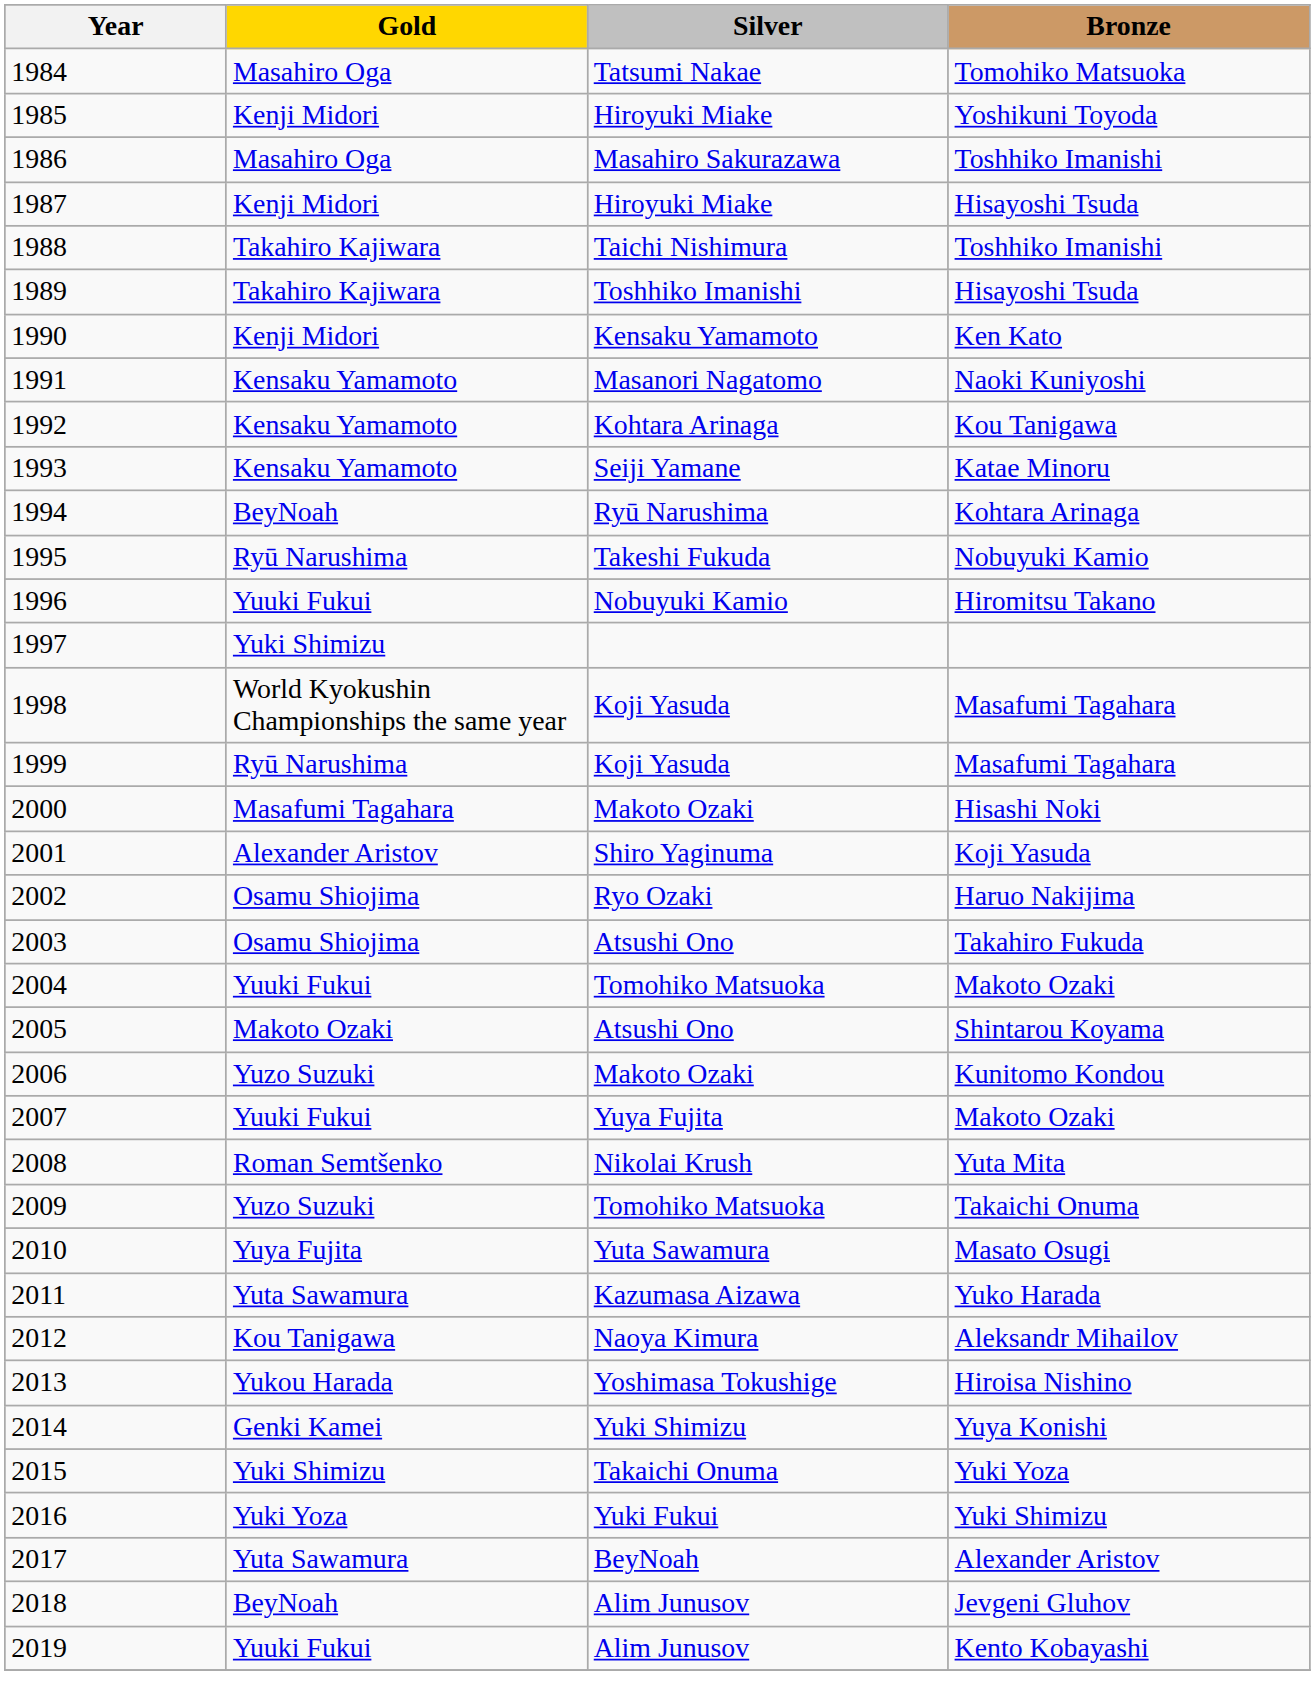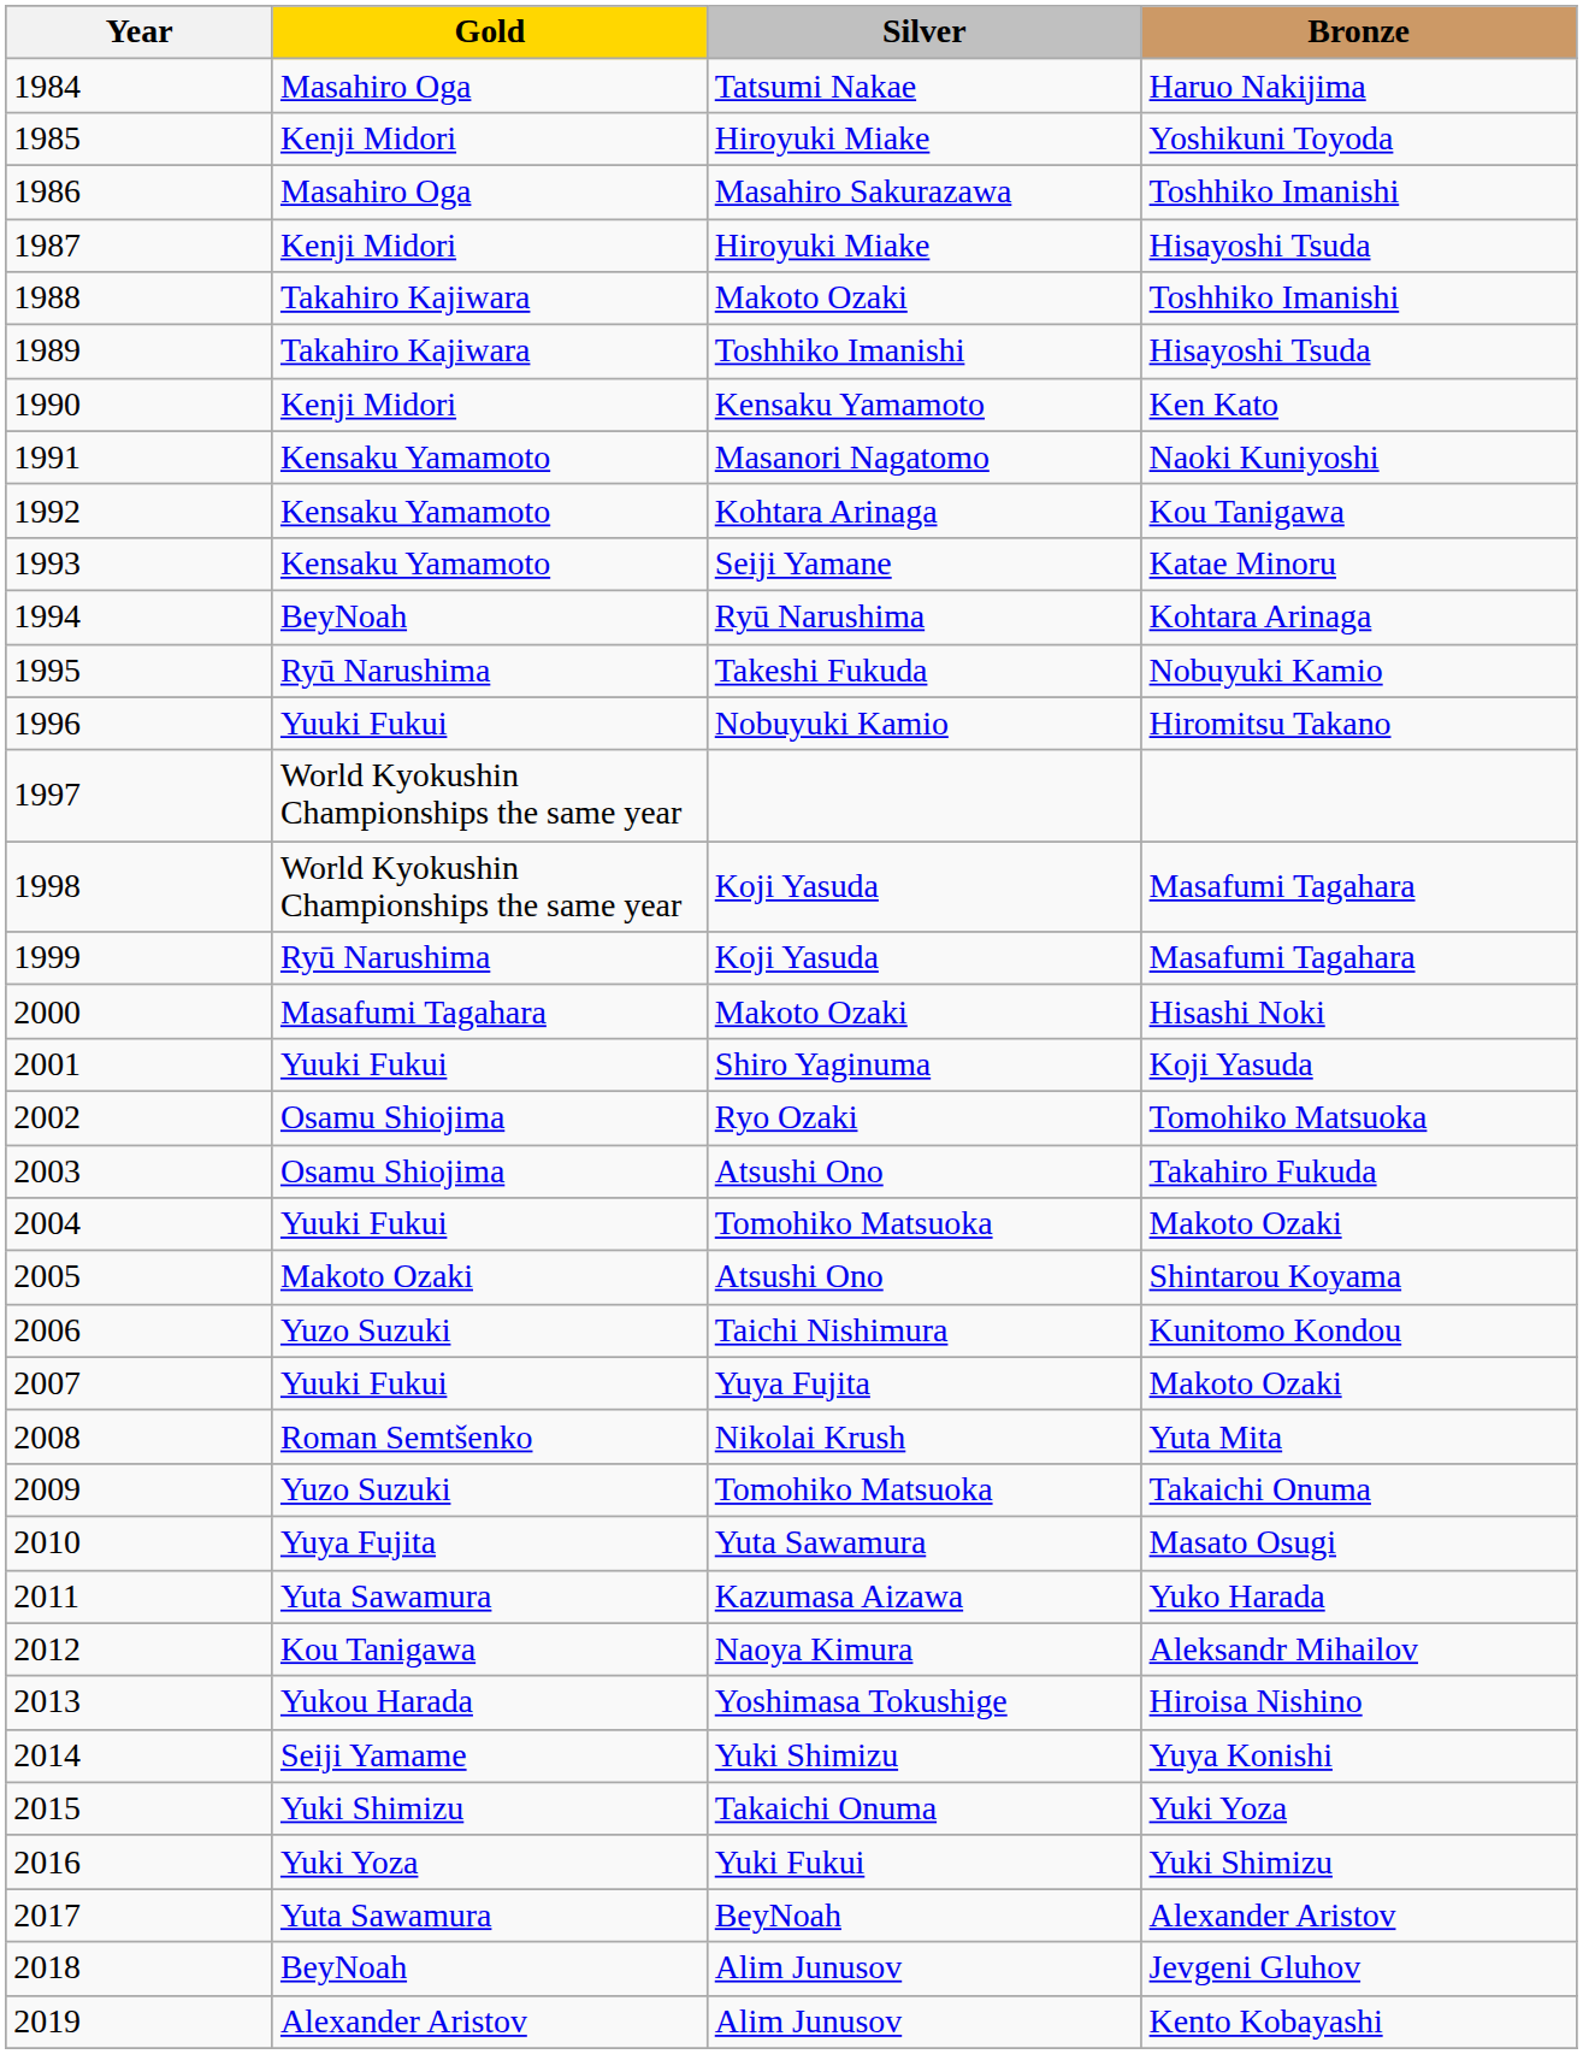 <table class="wikitable">
 <tr align=center>
 <th width="120">Year</th>
 <td width="200" bgcolor="gold"><strong>Gold</strong></td>
 <td width="200" bgcolor="silver"><strong>Silver</strong></td>
 <td width="200" bgcolor="CC9966"><strong>Bronze</strong></td>
 </tr>
 <tr>
 <td>1984</td>
 <td> <a href='#'>Masahiro Oga</a></td>
 <td> <a href='#'>Tatsumi Nakae</a></td>
-<td> <a href='#'>Tomohiko Matsuoka</a></td>
+<td> <a href='#'>Haruo Nakijima</a></td>
 </tr>
 <tr>
 <td>1985</td>
 <td> <a href='#'>Kenji Midori</a></td>
 <td> <a href='#'>Hiroyuki Miake</a></td>
 <td> <a href='#'>Yoshikuni Toyoda</a></td>
 </tr>
 <tr>
 <td>1986</td>
 <td> <a href='#'>Masahiro Oga</a></td>
 <td> <a href='#'>Masahiro Sakurazawa</a></td>
 <td> <a href='#'>Toshhiko Imanishi</a></td>
 </tr>
 <tr>
 <td>1987</td>
 <td> <a href='#'>Kenji Midori</a></td>
 <td> <a href='#'>Hiroyuki Miake</a></td>
 <td> <a href='#'>Hisayoshi Tsuda</a></td>
 </tr>
 <tr>
 <td>1988</td>
 <td> <a href='#'>Takahiro Kajiwara</a></td>
-<td> <a href='#'>Taichi Nishimura</a></td>
+<td> <a href='#'>Makoto Ozaki</a></td>
 <td> <a href='#'>Toshhiko Imanishi</a></td>
 </tr>
 <tr>
 <td>1989</td>
 <td> <a href='#'>Takahiro Kajiwara</a></td>
 <td> <a href='#'>Toshhiko Imanishi</a></td>
 <td> <a href='#'>Hisayoshi Tsuda</a></td>
 </tr>
 <tr>
 <td>1990</td>
 <td> <a href='#'>Kenji Midori</a></td>
 <td> <a href='#'>Kensaku Yamamoto</a></td>
 <td> <a href='#'>Ken Kato</a></td>
 </tr>
 <tr>
 <td>1991</td>
 <td> <a href='#'>Kensaku Yamamoto</a></td>
 <td> <a href='#'>Masanori Nagatomo</a></td>
 <td> <a href='#'>Naoki Kuniyoshi</a></td>
 </tr>
 <tr>
 <td>1992</td>
 <td> <a href='#'>Kensaku Yamamoto</a></td>
 <td> <a href='#'>Kohtara Arinaga</a></td>
 <td> <a href='#'>Kou Tanigawa</a></td>
 </tr>
 <tr>
 <td>1993</td>
 <td> <a href='#'>Kensaku Yamamoto</a></td>
 <td> <a href='#'>Seiji Yamane</a></td>
 <td> <a href='#'>Katae Minoru</a></td>
 </tr>
 <tr>
 <td>1994</td>
 <td> <a href='#'>BeyNoah</a></td>
 <td> <a href='#'>Ryū Narushima</a></td>
 <td> <a href='#'>Kohtara Arinaga</a></td>
 </tr>
 <tr>
 <td>1995</td>
 <td> <a href='#'>Ryū Narushima</a></td>
 <td> <a href='#'>Takeshi Fukuda</a></td>
 <td> <a href='#'>Nobuyuki Kamio</a></td>
 </tr>
 <tr>
 <td>1996</td>
 <td> <a href='#'>Yuuki Fukui</a></td>
 <td> <a href='#'>Nobuyuki Kamio</a></td>
 <td> <a href='#'>Hiromitsu Takano</a></td>
 </tr>
 <tr>
 <td>1997</td>
-<td> <a href='#'>Yuki Shimizu</a></td>
+<td>World Kyokushin Championships the same year</td>
 <td></td>
 <td></td>
 </tr>
 <tr>
 <td>1998</td>
 <td>World Kyokushin Championships the same year</td>
 <td> <a href='#'>Koji Yasuda</a></td>
 <td> <a href='#'>Masafumi Tagahara</a></td>
 </tr>
 <tr>
 <td>1999</td>
 <td> <a href='#'>Ryū Narushima</a></td>
 <td> <a href='#'>Koji Yasuda</a></td>
 <td> <a href='#'>Masafumi Tagahara</a></td>
 </tr>
 <tr>
 <td>2000</td>
 <td> <a href='#'>Masafumi Tagahara</a></td>
 <td> <a href='#'>Makoto Ozaki</a></td>
 <td> <a href='#'>Hisashi Noki</a></td>
 </tr>
 <tr>
 <td>2001</td>
-<td> <a href='#'>Alexander Aristov</a></td>
+<td> <a href='#'>Yuuki Fukui</a></td>
 <td> <a href='#'>Shiro Yaginuma</a></td>
 <td> <a href='#'>Koji Yasuda</a></td>
 </tr>
 <tr>
 <td>2002</td>
 <td> <a href='#'>Osamu Shiojima</a></td>
 <td> <a href='#'>Ryo Ozaki</a></td>
-<td> <a href='#'>Haruo Nakijima</a></td>
+<td> <a href='#'>Tomohiko Matsuoka</a></td>
 </tr>
 <tr>
 <td>2003</td>
 <td> <a href='#'>Osamu Shiojima</a></td>
 <td> <a href='#'>Atsushi Ono</a></td>
 <td> <a href='#'>Takahiro Fukuda</a></td>
 </tr>
 <tr>
 <td>2004</td>
 <td> <a href='#'>Yuuki Fukui</a></td>
 <td> <a href='#'>Tomohiko Matsuoka</a></td>
 <td> <a href='#'>Makoto Ozaki</a></td>
 </tr>
 <tr>
 <td>2005</td>
 <td> <a href='#'>Makoto Ozaki</a></td>
 <td> <a href='#'>Atsushi Ono</a></td>
 <td> <a href='#'>Shintarou Koyama</a></td>
 </tr>
 <tr>
 <td>2006</td>
 <td> <a href='#'>Yuzo Suzuki</a></td>
-<td> <a href='#'>Makoto Ozaki</a></td>
+<td> <a href='#'>Taichi Nishimura</a></td>
 <td> <a href='#'>Kunitomo Kondou</a></td>
 </tr>
 <tr>
 <td>2007</td>
 <td> <a href='#'>Yuuki Fukui</a></td>
 <td> <a href='#'>Yuya Fujita</a></td>
 <td> <a href='#'>Makoto Ozaki</a></td>
 </tr>
 <tr>
 <td>2008</td>
 <td> <a href='#'>Roman Semtšenko</a></td>
 <td> <a href='#'>Nikolai Krush</a></td>
 <td> <a href='#'>Yuta Mita</a></td>
 </tr>
 <tr>
 <td>2009</td>
 <td> <a href='#'>Yuzo Suzuki</a></td>
 <td> <a href='#'>Tomohiko Matsuoka</a></td>
 <td> <a href='#'>Takaichi Onuma</a></td>
 </tr>
 <tr>
 <td>2010</td>
 <td> <a href='#'>Yuya Fujita</a></td>
 <td> <a href='#'>Yuta Sawamura</a></td>
 <td> <a href='#'>Masato Osugi</a></td>
 </tr>
 <tr>
 <td>2011</td>
 <td> <a href='#'>Yuta Sawamura</a></td>
 <td> <a href='#'>Kazumasa Aizawa</a></td>
 <td> <a href='#'>Yuko Harada</a></td>
 </tr>
 <tr>
 <td>2012</td>
 <td> <a href='#'>Kou Tanigawa</a></td>
 <td> <a href='#'>Naoya Kimura</a></td>
 <td> <a href='#'>Aleksandr Mihailov</a></td>
 </tr>
 <tr>
 <td>2013</td>
 <td> <a href='#'>Yukou Harada</a></td>
 <td> <a href='#'>Yoshimasa Tokushige</a></td>
 <td> <a href='#'>Hiroisa Nishino</a></td>
 </tr>
 <tr>
 <td>2014</td>
-<td> <a href='#'>Genki Kamei</a></td>
+<td> <a href='#'>Seiji Yamame</a></td>
 <td> <a href='#'>Yuki Shimizu</a></td>
 <td> <a href='#'>Yuya Konishi</a></td>
 </tr>
 <tr>
 <td>2015</td>
 <td> <a href='#'>Yuki Shimizu</a></td>
 <td> <a href='#'>Takaichi Onuma</a></td>
 <td> <a href='#'>Yuki Yoza</a></td>
 </tr>
 <tr>
 <td>2016</td>
 <td> <a href='#'>Yuki Yoza</a></td>
 <td> <a href='#'>Yuki Fukui</a></td>
 <td> <a href='#'>Yuki Shimizu</a></td>
 </tr>
 <tr>
 <td>2017</td>
 <td> <a href='#'>Yuta Sawamura</a></td>
 <td> <a href='#'>BeyNoah</a></td>
 <td> <a href='#'>Alexander Aristov</a></td>
 </tr>
 <tr>
 <td>2018</td>
 <td> <a href='#'>BeyNoah</a></td>
 <td> <a href='#'>Alim Junusov</a></td>
 <td> <a href='#'>Jevgeni Gluhov</a></td>
 </tr>
 <tr>
 <td>2019</td>
-<td> <a href='#'>Yuuki Fukui</a></td>
+<td> <a href='#'>Alexander Aristov</a></td>
 <td> <a href='#'>Alim Junusov</a></td>
 <td><a href='#'>Kento Kobayashi</a></td>
 </tr>
 <tr>
 </tr>
 </table>
